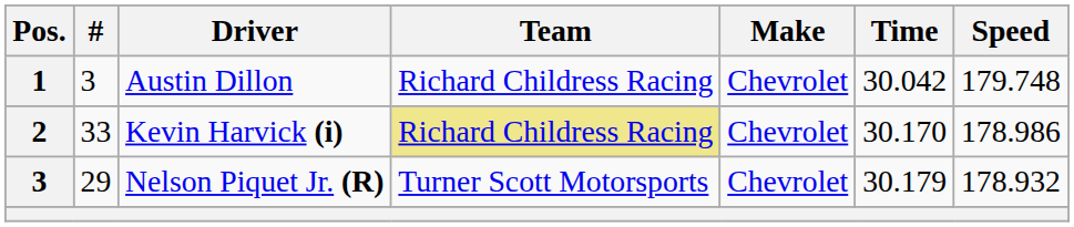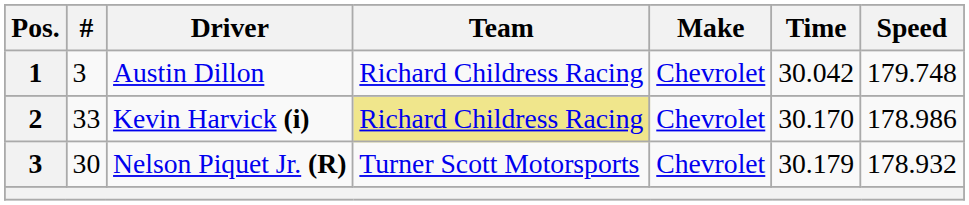 <table class="wikitable" style="font-size:95%">
 <tr>
 <th>Pos.</th>
 <th>#</th>
 <th>Driver</th>
 <th>Team</th>
 <th>Make</th>
 <th>Time</th>
 <th>Speed</th>
 </tr>
 <tr>
 <th>1</th>
 <td>3</td>
 <td><a href='#'>Austin Dillon</a></td>
 <td><a href='#'>Richard Childress Racing</a></td>
 <td><a href='#'>Chevrolet</a></td>
 <td>30.042</td>
 <td>179.748</td>
 </tr>
 <tr>
 <th>2</th>
 <td>33</td>
 <td><a href='#'>Kevin Harvick</a> <strong>(i)</strong></td>
 <td style="background: khaki;"><a href='#'>Richard Childress Racing</a></td>
 <td><a href='#'>Chevrolet</a></td>
 <td>30.170</td>
 <td>178.986</td>
 </tr>
 <tr>
 <th>3</th>
-<td>29</td>
+<td>30</td>
 <td><a href='#'>Nelson Piquet Jr.</a> <strong>(R)</strong></td>
 <td><a href='#'>Turner Scott Motorsports</a></td>
 <td><a href='#'>Chevrolet</a></td>
 <td>30.179</td>
 <td>178.932</td>
 </tr>
 <tr>
 <th colspan="7"></th>
 </tr>
 </table>
